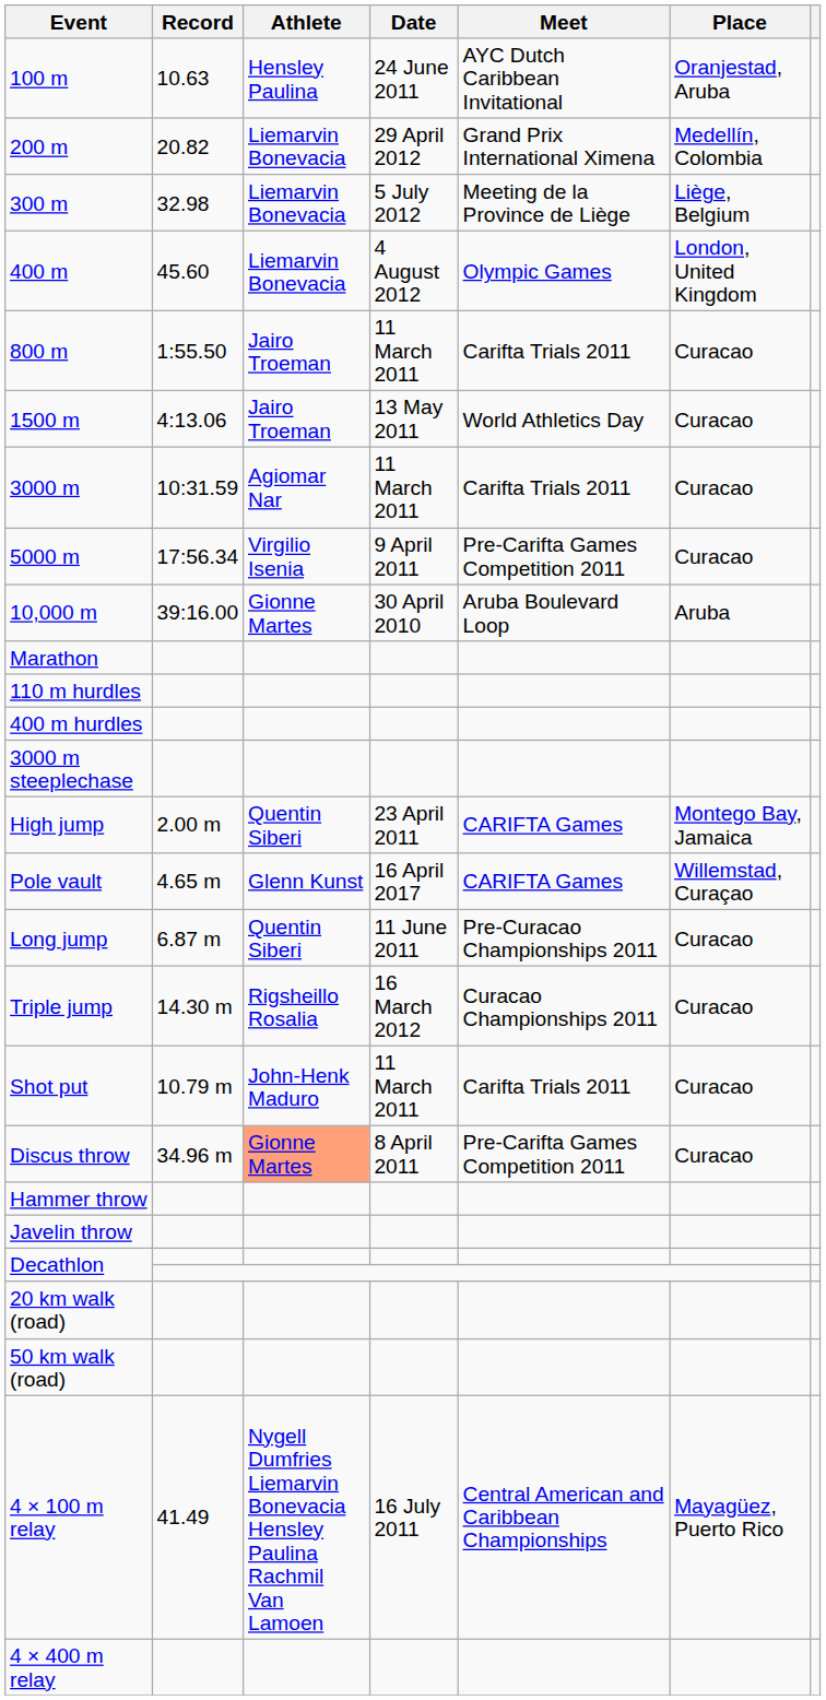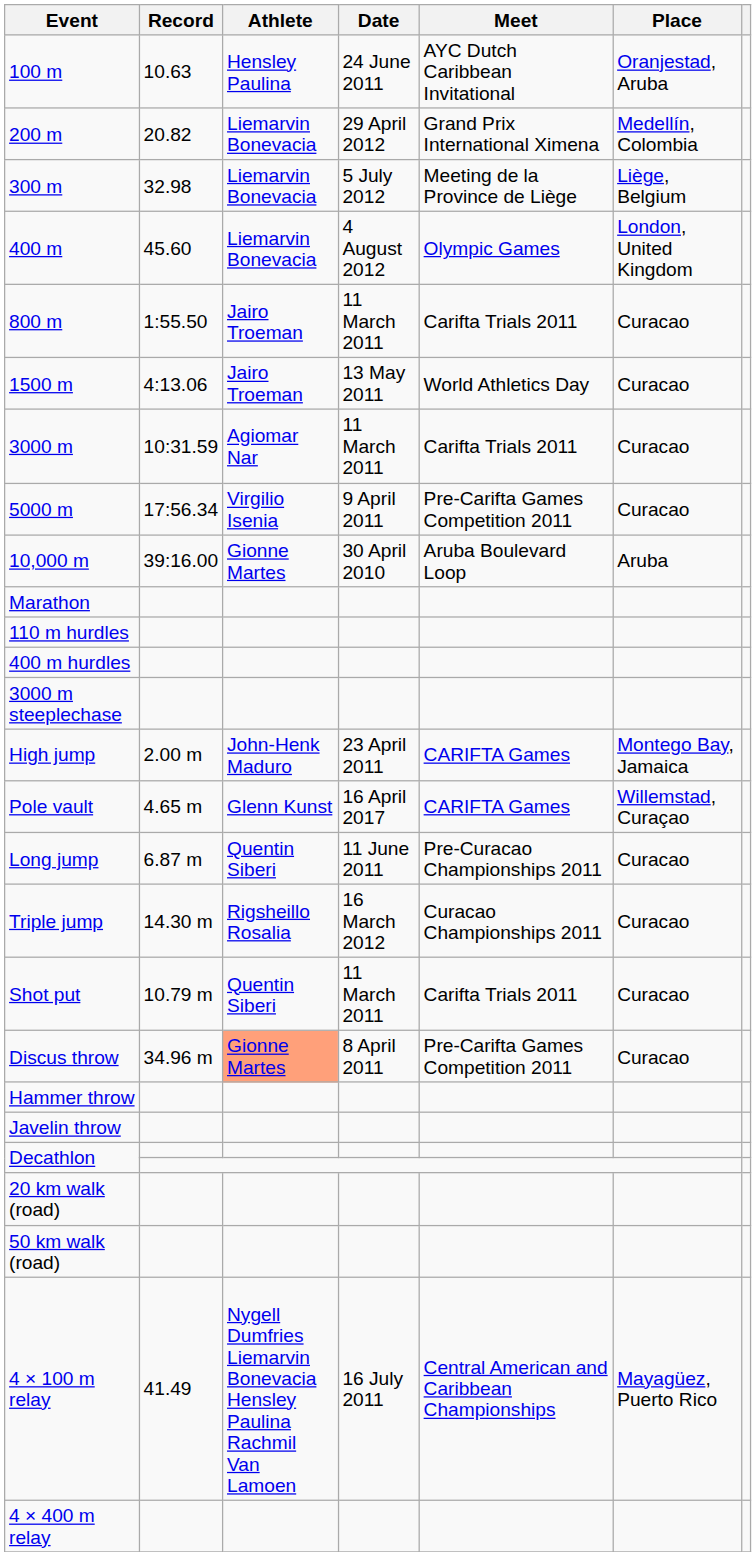 <table class="wikitable" style="font-size:95%; width: 95%;">
 <tr>
 <th>Event</th>
 <th>Record</th>
 <th>Athlete</th>
 <th>Date</th>
 <th>Meet</th>
 <th>Place</th>
 <th></th>
 </tr>
 <tr>
 <td><a href='#'>100 m</a></td>
 <td>10.63</td>
 <td><a href='#'>Hensley Paulina</a></td>
 <td>24 June 2011</td>
 <td>AYC Dutch Caribbean Invitational</td>
 <td><a href='#'>Oranjestad</a>, Aruba</td>
 <td></td>
 </tr>
 <tr>
 <td><a href='#'>200 m</a></td>
 <td>20.82</td>
 <td><a href='#'>Liemarvin Bonevacia</a></td>
 <td>29 April 2012</td>
 <td>Grand Prix International Ximena</td>
 <td><a href='#'>Medellín</a>, Colombia</td>
 <td></td>
 </tr>
 <tr>
 <td><a href='#'>300 m</a></td>
 <td>32.98</td>
 <td><a href='#'>Liemarvin Bonevacia</a></td>
 <td>5 July 2012</td>
 <td>Meeting de la Province de Liège</td>
 <td><a href='#'>Liège</a>, Belgium</td>
 <td></td>
 </tr>
 <tr>
 <td><a href='#'>400 m</a></td>
 <td>45.60</td>
 <td><a href='#'>Liemarvin Bonevacia</a></td>
 <td>4 August 2012</td>
 <td><a href='#'>Olympic Games</a></td>
 <td><a href='#'>London</a>, United Kingdom</td>
 <td></td>
 </tr>
 <tr>
 <td><a href='#'>800 m</a></td>
 <td>1:55.50</td>
 <td><a href='#'>Jairo Troeman</a></td>
 <td>11 March 2011</td>
 <td>Carifta Trials 2011</td>
 <td>Curacao</td>
 <td></td>
 </tr>
 <tr>
 <td><a href='#'>1500 m</a></td>
 <td>4:13.06</td>
 <td><a href='#'>Jairo Troeman</a></td>
 <td>13 May 2011</td>
 <td>World Athletics Day</td>
 <td>Curacao</td>
 <td></td>
 </tr>
 <tr>
 <td><a href='#'>3000 m</a></td>
 <td>10:31.59</td>
 <td><a href='#'>Agiomar Nar</a></td>
 <td>11 March 2011</td>
 <td>Carifta Trials 2011</td>
 <td>Curacao</td>
 <td></td>
 </tr>
 <tr>
 <td><a href='#'>5000 m</a></td>
 <td>17:56.34</td>
 <td><a href='#'>Virgilio Isenia</a></td>
 <td>9 April 2011</td>
 <td>Pre-Carifta Games Competition 2011</td>
 <td>Curacao</td>
 <td></td>
 </tr>
 <tr>
 <td><a href='#'>10,000 m</a></td>
 <td>39:16.00</td>
 <td><a href='#'>Gionne Martes</a></td>
 <td>30 April 2010</td>
 <td>Aruba Boulevard Loop</td>
 <td>Aruba</td>
 <td></td>
 </tr>
 <tr>
 <td><a href='#'>Marathon</a></td>
 <td></td>
 <td></td>
 <td></td>
 <td></td>
 <td></td>
 <td></td>
 </tr>
 <tr>
 <td><a href='#'>110 m hurdles</a></td>
 <td></td>
 <td></td>
 <td></td>
 <td></td>
 <td></td>
 <td></td>
 </tr>
 <tr>
 <td><a href='#'>400 m hurdles</a></td>
 <td></td>
 <td></td>
 <td></td>
 <td></td>
 <td></td>
 <td></td>
 </tr>
 <tr>
 <td><a href='#'>3000 m steeplechase</a></td>
 <td></td>
 <td></td>
 <td></td>
 <td></td>
 <td></td>
 <td></td>
 </tr>
 <tr>
 <td><a href='#'>High jump</a></td>
 <td>2.00 m</td>
-<td><a href='#'>Quentin Siberi</a></td>
+<td><a href='#'>John-Henk Maduro</a></td>
 <td>23 April 2011</td>
 <td><a href='#'>CARIFTA Games</a></td>
 <td><a href='#'>Montego Bay</a>, Jamaica</td>
 <td></td>
 </tr>
 <tr>
 <td><a href='#'>Pole vault</a></td>
 <td>4.65 m</td>
 <td><a href='#'>Glenn Kunst</a></td>
 <td>16 April 2017</td>
 <td><a href='#'>CARIFTA Games</a></td>
 <td><a href='#'>Willemstad</a>, Curaçao</td>
 <td></td>
 </tr>
 <tr>
 <td><a href='#'>Long jump</a></td>
 <td>6.87 m</td>
 <td><a href='#'>Quentin Siberi</a></td>
 <td>11 June 2011</td>
 <td>Pre-Curacao Championships 2011</td>
 <td>Curacao</td>
 <td></td>
 </tr>
 <tr>
 <td><a href='#'>Triple jump</a></td>
 <td>14.30 m</td>
 <td><a href='#'>Rigsheillo Rosalia</a></td>
 <td>16 March 2012</td>
 <td>Curacao Championships 2011</td>
 <td>Curacao</td>
 <td></td>
 </tr>
 <tr>
 <td><a href='#'>Shot put</a></td>
 <td>10.79 m</td>
-<td><a href='#'>John-Henk Maduro</a></td>
+<td><a href='#'>Quentin Siberi</a></td>
 <td>11 March 2011</td>
 <td>Carifta Trials 2011</td>
 <td>Curacao</td>
 <td></td>
 </tr>
 <tr>
 <td><a href='#'>Discus throw</a></td>
 <td>34.96 m</td>
 <td style="background: lightsalmon;"><a href='#'>Gionne Martes</a></td>
 <td>8 April 2011</td>
 <td>Pre-Carifta Games Competition 2011</td>
 <td>Curacao</td>
 <td></td>
 </tr>
 <tr>
 <td><a href='#'>Hammer throw</a></td>
 <td></td>
 <td></td>
 <td></td>
 <td></td>
 <td></td>
 <td></td>
 </tr>
 <tr>
 <td><a href='#'>Javelin throw</a></td>
 <td></td>
 <td></td>
 <td></td>
 <td></td>
 <td></td>
 <td></td>
 </tr>
 <tr>
 <td rowspan=2><a href='#'>Decathlon</a></td>
 <td></td>
 <td></td>
 <td></td>
 <td></td>
 <td></td>
 <td></td>
 </tr>
 <tr>
 <td colspan=5></td>
 <td></td>
 </tr>
 <tr>
 <td><a href='#'>20 km walk</a> (road)</td>
 <td></td>
 <td></td>
 <td></td>
 <td></td>
 <td></td>
 <td></td>
 </tr>
 <tr>
 <td><a href='#'>50 km walk</a> (road)</td>
 <td></td>
 <td></td>
 <td></td>
 <td></td>
 <td></td>
 <td></td>
 </tr>
 <tr>
 <td><a href='#'>4 × 100 m relay</a></td>
 <td>41.49</td>
 <td><br><a href='#'>Nygell Dumfries</a><br><a href='#'>Liemarvin Bonevacia</a><br><a href='#'>Hensley Paulina</a><br><a href='#'>Rachmil Van Lamoen</a></td>
 <td>16 July 2011</td>
 <td><a href='#'>Central American and Caribbean Championships</a></td>
 <td><a href='#'>Mayagüez</a>, Puerto Rico</td>
 <td></td>
 </tr>
 <tr>
 <td><a href='#'>4 × 400 m relay</a></td>
 <td></td>
 <td></td>
 <td></td>
 <td></td>
 <td></td>
 <td></td>
 </tr>
 </table>
